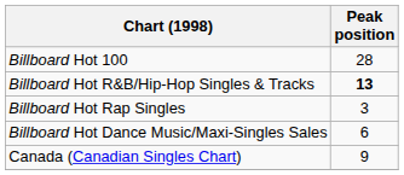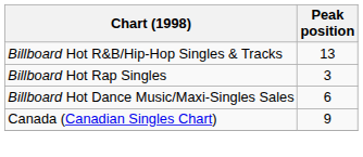 <table class="wikitable">
 <tr>
 <th>Chart (1998)</th>
 <th>Peak<br>position</th>
 </tr>
 <tr>
-<td><em>Billboard</em> Hot 100</td>
-<td align="center">28</td>
-</tr>
-<tr>
 <td><em>Billboard</em> Hot R&B/Hip-Hop Singles & Tracks</td>
-<td align="center"><strong>13</strong></td>
+<td align="center">13</td>
 </tr>
 <tr>
 <td><em>Billboard</em> Hot Rap Singles</td>
 <td align="center">3</td>
 </tr>
 <tr>
 <td><em>Billboard</em> Hot Dance Music/Maxi-Singles Sales</td>
 <td align="center">6</td>
 </tr>
 <tr>
 <td>Canada (<a href='#'>Canadian Singles Chart</a>)</td>
 <td align="center">9</td>
 </tr>
 <tr>
 </tr>
 </table>
